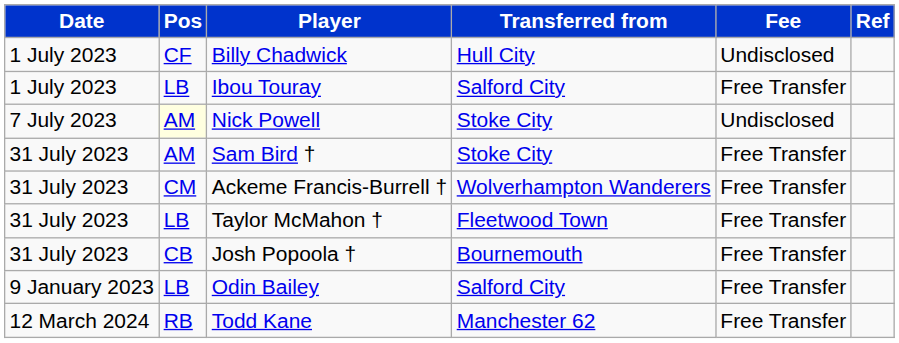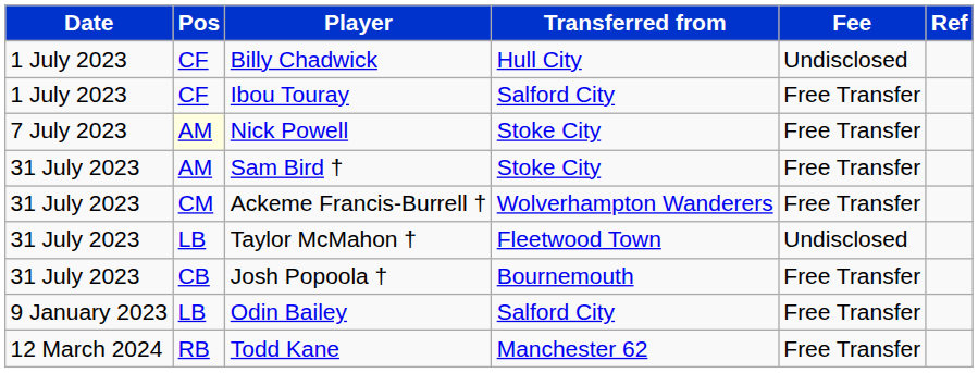 <table class="wikitable plainrowheaders sortable">
 <tr>
 <th style="background:#0033cc;color:#fff;">Date</th>
 <th style="background:#0033cc;color:#fff;">Pos</th>
 <th style="background:#0033cc;color:#fff;">Player</th>
 <th style="background:#0033cc;color:#fff;">Transferred from</th>
 <th style="background:#0033cc;color:#fff;">Fee</th>
 <th style="background:#0033cc;color:#fff;">Ref</th>
 </tr>
 <tr>
 <td>1 July 2023</td>
 <td><a href='#'>CF</a></td>
 <td> <a href='#'>Billy Chadwick</a></td>
 <td> <a href='#'>Hull City</a></td>
 <td>Undisclosed</td>
 <td></td>
 </tr>
 <tr>
 <td>1 July 2023</td>
-<td><a href='#'>LB</a></td>
+<td><a href='#'>CF</a></td>
 <td> <a href='#'>Ibou Touray</a></td>
 <td> <a href='#'>Salford City</a></td>
 <td>Free Transfer</td>
 <td></td>
 </tr>
 <tr>
 <td>7 July 2023</td>
 <td style="background: lightyellow;"><a href='#'>AM</a></td>
 <td> <a href='#'>Nick Powell</a></td>
 <td> <a href='#'>Stoke City</a></td>
-<td>Undisclosed</td>
+<td>Free Transfer</td>
 <td></td>
 </tr>
 <tr>
 <td>31 July 2023</td>
 <td><a href='#'>AM</a></td>
 <td> <a href='#'>Sam Bird</a> †</td>
 <td> <a href='#'>Stoke City</a></td>
 <td>Free Transfer</td>
 <td></td>
 </tr>
 <tr>
 <td>31 July 2023</td>
 <td><a href='#'>CM</a></td>
 <td> Ackeme Francis-Burrell †</td>
 <td> <a href='#'>Wolverhampton Wanderers</a></td>
 <td>Free Transfer</td>
 <td></td>
 </tr>
 <tr>
 <td>31 July 2023</td>
 <td><a href='#'>LB</a></td>
 <td> Taylor McMahon †</td>
 <td> <a href='#'>Fleetwood Town</a></td>
-<td>Free Transfer</td>
+<td>Undisclosed</td>
 <td></td>
 </tr>
 <tr>
 <td>31 July 2023</td>
 <td><a href='#'>CB</a></td>
 <td> Josh Popoola †</td>
 <td> <a href='#'>Bournemouth</a></td>
 <td>Free Transfer</td>
 <td></td>
 </tr>
 <tr>
 <td>9 January 2023</td>
 <td><a href='#'>LB</a></td>
 <td> <a href='#'>Odin Bailey</a></td>
 <td> <a href='#'>Salford City</a></td>
 <td>Free Transfer</td>
 <td></td>
 </tr>
 <tr>
 <td>12 March 2024</td>
 <td><a href='#'>RB</a></td>
 <td> <a href='#'>Todd Kane</a></td>
 <td> <a href='#'>Manchester 62</a></td>
 <td>Free Transfer</td>
 <td></td>
 </tr>
 </table>
